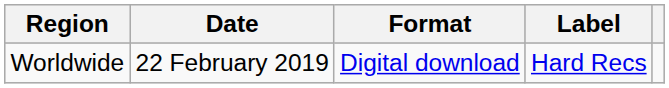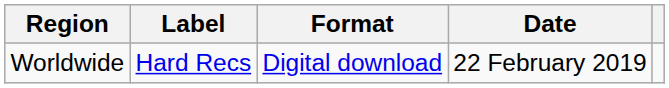 <table class="wikitable plainrowheaders">
 <tr>
 <th>Region</th>
+<th>Label</th>
+<th>Format</th>
 <th>Date</th>
-<th>Format</th>
-<th>Label</th>
 <th></th>
 </tr>
 <tr>
 <td>Worldwide</td>
+<td><a href='#'>Hard Recs</a></td>
+<td><a href='#'>Digital download</a></td>
 <td>22 February 2019</td>
-<td><a href='#'>Digital download</a></td>
-<td><a href='#'>Hard Recs</a></td>
 <td></td>
 </tr>
 </table>
